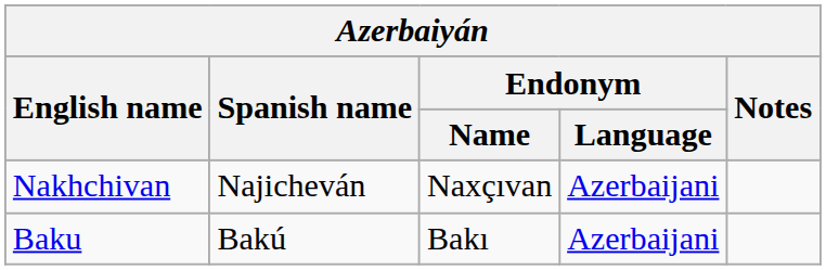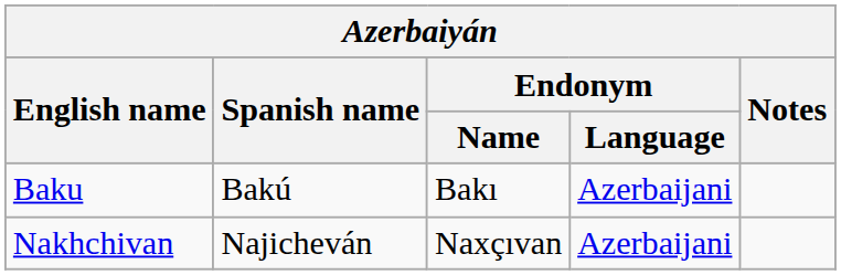 <table class="wikitable sortable">
 <tr>
 <th colspan="5"> <em>Azerbaiyán</em></th>
 </tr>
 <tr>
 <th rowspan="2">English name</th>
 <th rowspan="2">Spanish name</th>
 <th colspan="2">Endonym</th>
 <th rowspan="2">Notes</th>
 </tr>
 <tr>
 <th>Name</th>
 <th>Language</th>
 </tr>
 <tr>
+<td><a href='#'>Baku</a></td>
+<td>Bakú</td>
+<td>Bakı</td>
+<td><a href='#'>Azerbaijani</a></td>
+<td></td>
+</tr>
+<tr>
 <td><a href='#'>Nakhchivan</a></td>
 <td>Najicheván</td>
 <td>Naxçıvan</td>
 <td><a href='#'>Azerbaijani</a></td>
 <td></td>
 </tr>
-<tr>
-<td><a href='#'>Baku</a></td>
-<td>Bakú</td>
-<td>Bakı</td>
-<td><a href='#'>Azerbaijani</a></td>
-<td></td>
-</tr>
 </table>
